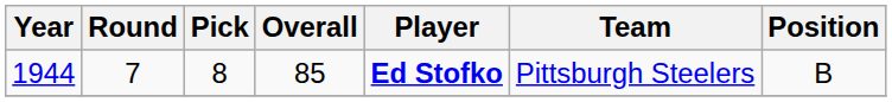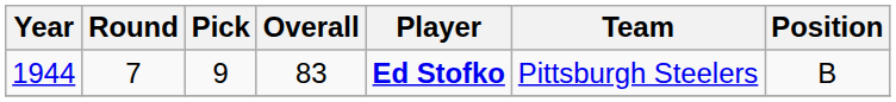 <table class="wikitable sortable" style="text-align: center;">
 <tr>
 <th>Year</th>
 <th>Round</th>
 <th>Pick</th>
 <th>Overall</th>
 <th>Player</th>
 <th>Team</th>
 <th>Position</th>
 </tr>
 <tr>
 <td><a href='#'>1944</a></td>
 <td>7</td>
-<td>8</td>
-<td>85</td>
+<td>9</td>
+<td>83</td>
 <td><strong><a href='#'>Ed Stofko</a></strong></td>
 <td><a href='#'>Pittsburgh Steelers</a></td>
 <td>B</td>
 </tr>
 <tr>
 </tr>
 </table>
